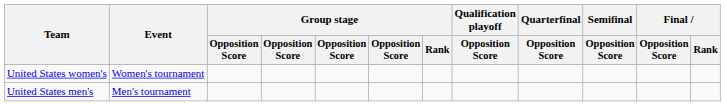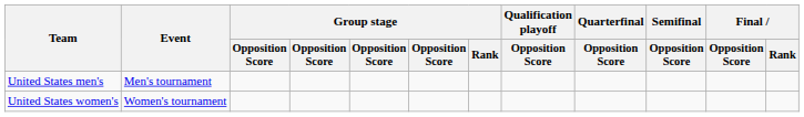 <table class="wikitable" style="font-size:90%">
 <tr>
 <th rowspan=2>Team</th>
 <th rowspan=2>Event</th>
 <th colspan="5">Group stage</th>
 <th>Qualification<br>playoff</th>
 <th>Quarterfinal</th>
 <th>Semifinal</th>
 <th colspan=2>Final / </th>
 </tr>
 <tr style="font-size:95%">
 <th>Opposition<br>Score</th>
 <th>Opposition<br>Score</th>
 <th>Opposition<br>Score</th>
 <th>Opposition<br>Score</th>
 <th>Rank</th>
 <th>Opposition<br>Score</th>
 <th>Opposition<br>Score</th>
 <th>Opposition<br>Score</th>
 <th>Opposition<br>Score</th>
 <th>Rank</th>
 </tr>
 <tr align=center>
+<td align=left><a href='#'>United States men's</a></td>
+<td align=left><a href='#'>Men's tournament</a></td>
+<td></td>
+<td></td>
+<td></td>
+<td></td>
+<td></td>
+<td></td>
+<td></td>
+<td></td>
+<td></td>
+<td></td>
+</tr>
+<tr align=center>
 <td align=left><a href='#'>United States women's</a></td>
 <td align=left><a href='#'>Women's tournament</a></td>
 <td></td>
 <td></td>
 <td></td>
 <td></td>
 <td></td>
 <td></td>
 <td></td>
 <td></td>
 <td></td>
 <td></td>
 </tr>
-<tr align=center>
-<td align=left><a href='#'>United States men's</a></td>
-<td align=left><a href='#'>Men's tournament</a></td>
-<td></td>
-<td></td>
-<td></td>
-<td></td>
-<td></td>
-<td></td>
-<td></td>
-<td></td>
-<td></td>
-<td></td>
-</tr>
 </table>
